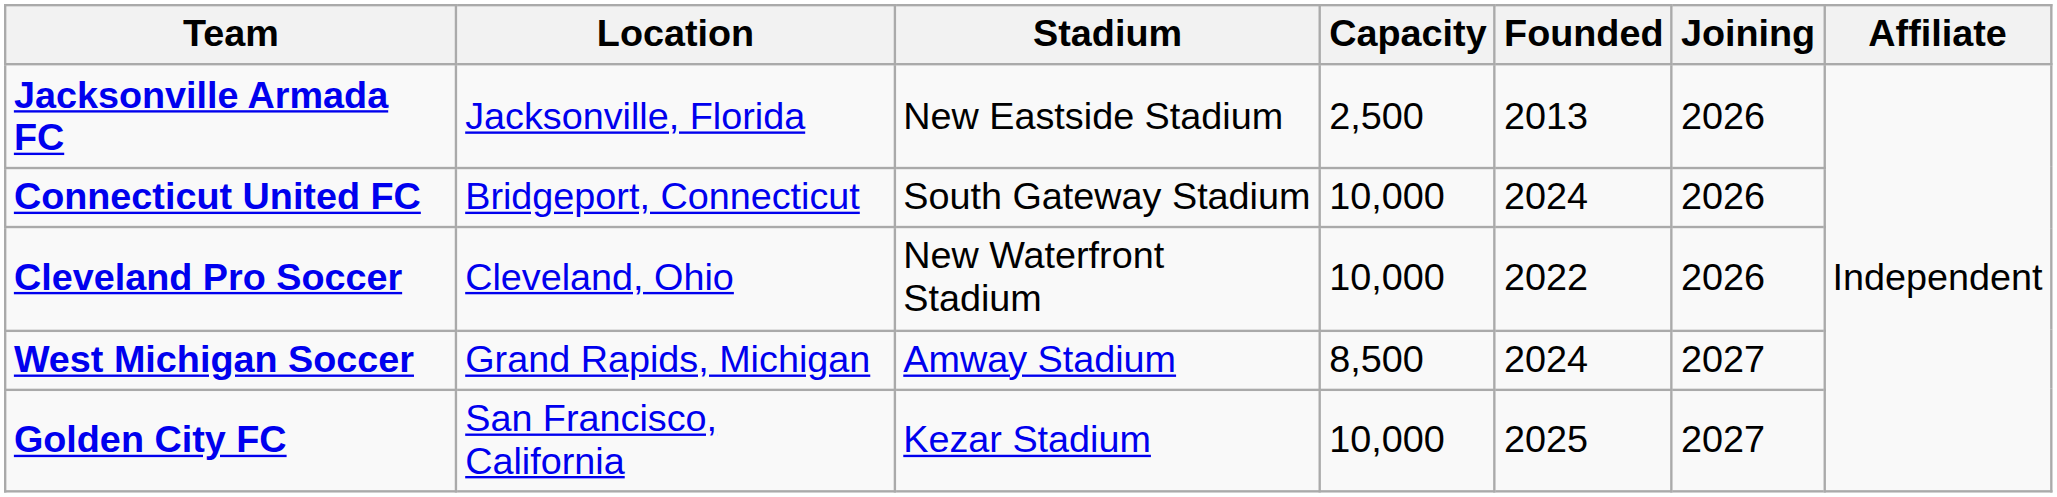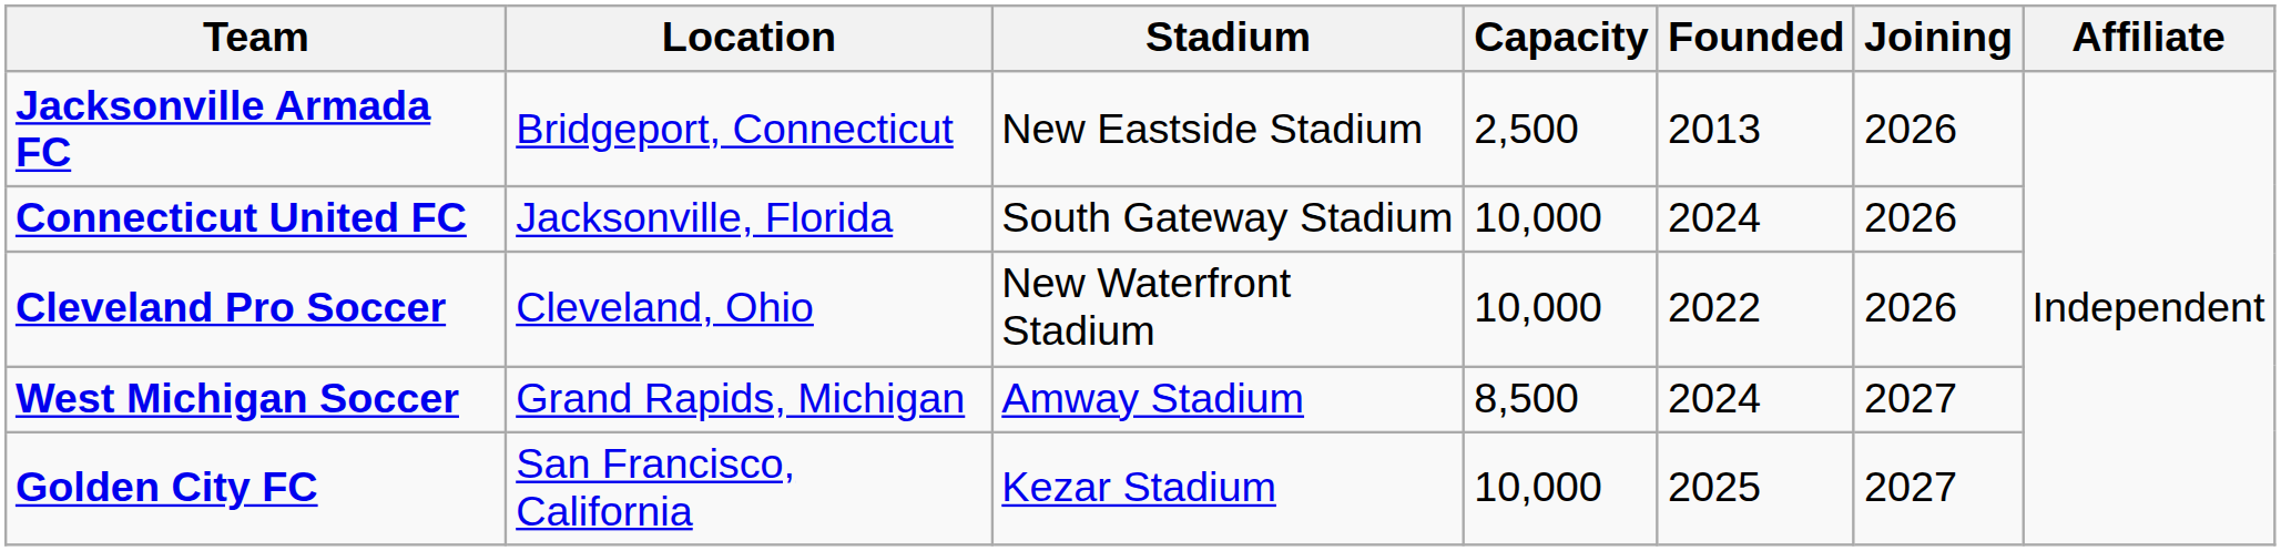 <table class="wikitable">
 <tr>
 <th>Team</th>
 <th>Location</th>
 <th>Stadium</th>
 <th>Capacity</th>
 <th>Founded</th>
 <th>Joining</th>
 <th>Affiliate</th>
 </tr>
 <tr>
 <td><strong><a href='#'>Jacksonville Armada FC</a></strong></td>
-<td><a href='#'>Jacksonville, Florida</a></td>
+<td><a href='#'>Bridgeport, Connecticut</a></td>
 <td>New Eastside Stadium</td>
 <td>2,500</td>
 <td>2013</td>
 <td>2026</td>
 <td rowspan="5">Independent</td>
 </tr>
 <tr>
 <td><strong><a href='#'>Connecticut United FC</a></strong></td>
-<td><a href='#'>Bridgeport, Connecticut</a></td>
+<td><a href='#'>Jacksonville, Florida</a></td>
 <td>South Gateway Stadium</td>
 <td>10,000</td>
 <td>2024</td>
 <td>2026</td>
 </tr>
 <tr>
 <td><strong><a href='#'>Cleveland Pro Soccer</a></strong></td>
 <td><a href='#'>Cleveland, Ohio</a></td>
 <td>New Waterfront Stadium</td>
 <td>10,000</td>
 <td>2022</td>
 <td>2026</td>
 </tr>
 <tr>
 <td><strong><a href='#'>West Michigan Soccer</a></strong></td>
 <td><a href='#'>Grand Rapids, Michigan</a></td>
 <td><a href='#'>Amway Stadium</a></td>
 <td>8,500</td>
 <td>2024</td>
 <td>2027</td>
 </tr>
 <tr>
 <td><strong><a href='#'>Golden City FC</a></strong></td>
 <td><a href='#'>San Francisco, California</a></td>
 <td><a href='#'>Kezar Stadium</a></td>
 <td>10,000</td>
 <td>2025</td>
 <td>2027</td>
 </tr>
 </table>
